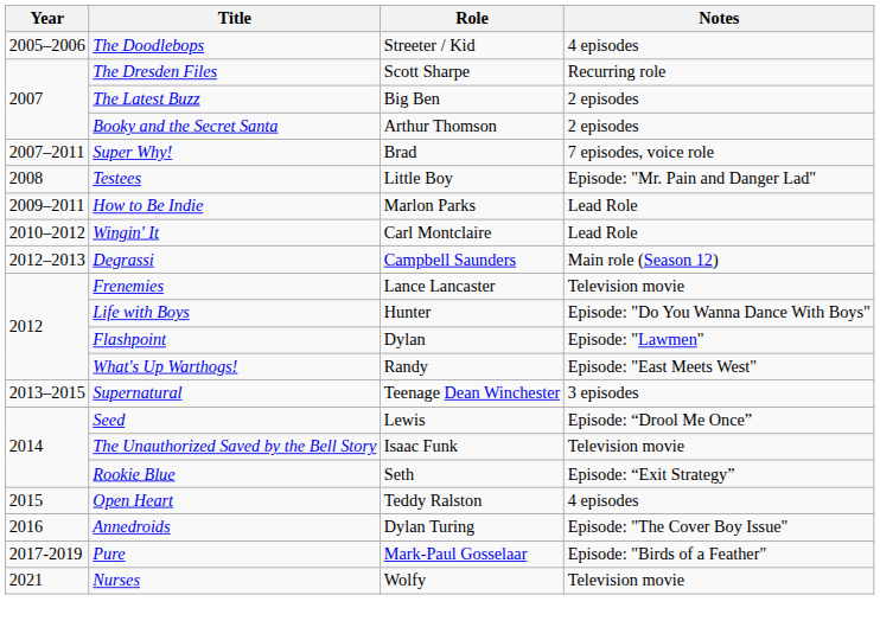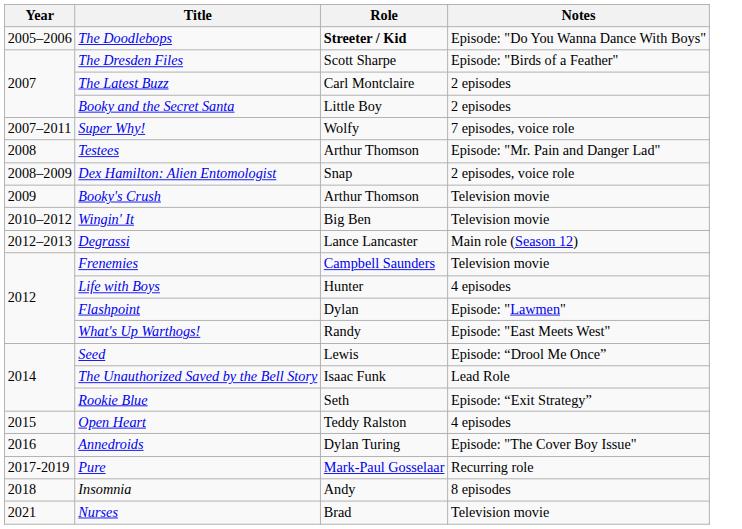 <table class="wikitable sortable">
 <tr>
 <th>Year</th>
 <th>Title</th>
 <th>Role</th>
 <th class="unsortable">Notes</th>
 </tr>
 <tr>
 <td>2005–2006</td>
 <td data-sort-value="Doodlebops, The"><em><a href='#'>The Doodlebops</a></em></td>
-<td>Streeter / Kid</td>
-<td>4 episodes</td>
+<td><strong>Streeter / Kid</strong></td>
+<td>Episode: "Do You Wanna Dance With Boys"</td>
 </tr>
 <tr>
 <td rowspan="3">2007</td>
 <td data-sort-value="Dresden Files, The"><em><a href='#'>The Dresden Files</a></em></td>
 <td>Scott Sharpe</td>
-<td>Recurring role</td>
+<td>Episode: "Birds of a Feather"</td>
 </tr>
 <tr>
 <td data-sort-value="Latest Buzz, The"><em><a href='#'>The Latest Buzz</a></em></td>
-<td>Big Ben</td>
+<td>Carl Montclaire</td>
 <td>2 episodes</td>
 </tr>
 <tr>
 <td><em><a href='#'>Booky and the Secret Santa</a></em></td>
-<td>Arthur Thomson</td>
+<td>Little Boy</td>
 <td>2 episodes</td>
 </tr>
 <tr>
 <td>2007–2011</td>
 <td><em><a href='#'>Super Why!</a></em></td>
-<td>Brad</td>
+<td>Wolfy</td>
 <td>7 episodes, voice role</td>
 </tr>
 <tr>
 <td>2008</td>
 <td><em><a href='#'>Testees</a></em></td>
-<td>Little Boy</td>
+<td>Arthur Thomson</td>
 <td>Episode: "Mr. Pain and Danger Lad"</td>
 </tr>
 <tr>
-<td>2009–2011</td>
-<td><em><a href='#'>How to Be Indie</a></em></td>
-<td>Marlon Parks</td>
-<td>Lead Role</td>
+<td>2008–2009</td>
+<td><em><a href='#'>Dex Hamilton: Alien Entomologist</a></em></td>
+<td>Snap</td>
+<td>2 episodes, voice role</td>
+</tr>
+<tr>
+<td>2009</td>
+<td><em><a href='#'>Booky's Crush</a></em></td>
+<td>Arthur Thomson</td>
+<td>Television movie</td>
 </tr>
 <tr>
 <td>2010–2012</td>
 <td><em><a href='#'>Wingin' It</a></em></td>
-<td>Carl Montclaire</td>
-<td>Lead Role</td>
+<td>Big Ben</td>
+<td>Television movie</td>
 </tr>
 <tr>
 <td>2012–2013</td>
 <td><em><a href='#'>Degrassi</a></em></td>
-<td><a href='#'>Campbell Saunders</a></td>
+<td>Lance Lancaster</td>
 <td>Main role (<a href='#'>Season 12</a>)</td>
 </tr>
 <tr>
 <td rowspan="4">2012</td>
 <td><em><a href='#'>Frenemies</a></em></td>
-<td>Lance Lancaster</td>
+<td><a href='#'>Campbell Saunders</a></td>
 <td>Television movie</td>
 </tr>
 <tr>
 <td><em><a href='#'>Life with Boys</a></em></td>
 <td>Hunter</td>
-<td>Episode: "Do You Wanna Dance With Boys"</td>
+<td>4 episodes</td>
 </tr>
 <tr>
 <td><em><a href='#'>Flashpoint</a></em></td>
 <td>Dylan</td>
 <td>Episode: "<a href='#'>Lawmen</a>"</td>
 </tr>
 <tr>
 <td><em><a href='#'>What's Up Warthogs!</a></em></td>
 <td>Randy</td>
 <td>Episode: "East Meets West"</td>
 </tr>
 <tr>
-<td>2013–2015</td>
-<td><em><a href='#'>Supernatural</a></em></td>
-<td>Teenage <a href='#'>Dean Winchester</a></td>
-<td>3 episodes</td>
-</tr>
-<tr>
 <td rowspan="3">2014</td>
 <td><em><a href='#'>Seed</a></em></td>
 <td>Lewis</td>
 <td>Episode: “Drool Me Once”</td>
 </tr>
 <tr>
 <td data-sort-value="Unauthorized Saved by the Bell Story, The"><em><a href='#'>The Unauthorized Saved by the Bell Story</a></em></td>
 <td>Isaac Funk</td>
-<td>Television movie</td>
+<td>Lead Role</td>
 </tr>
 <tr>
 <td><em><a href='#'>Rookie Blue</a></em></td>
 <td>Seth</td>
 <td>Episode: “Exit Strategy”</td>
 </tr>
 <tr>
 <td>2015</td>
 <td><em><a href='#'>Open Heart</a></em></td>
 <td>Teddy Ralston</td>
 <td>4 episodes</td>
 </tr>
 <tr>
 <td>2016</td>
 <td><em><a href='#'>Annedroids</a></em></td>
 <td>Dylan Turing</td>
 <td>Episode: "The Cover Boy Issue"</td>
 </tr>
 <tr>
 <td>2017-2019</td>
 <td><em><a href='#'>Pure</a></em></td>
 <td><a href='#'>Mark-Paul Gosselaar</a></td>
-<td>Episode: "Birds of a Feather"</td>
+<td>Recurring role</td>
+</tr>
+<tr>
+<td>2018</td>
+<td><em>Insomnia</em></td>
+<td>Andy</td>
+<td>8 episodes</td>
 </tr>
 <tr>
 <td>2021</td>
 <td><em><a href='#'>Nurses</a></em></td>
-<td>Wolfy</td>
+<td>Brad</td>
 <td>Television movie</td>
 </tr>
 </table>
